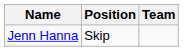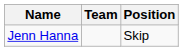 <table class="wikitable">
 <tr>
 <th><strong>Name</strong></th>
+<th><strong>Team</strong></th>
 <th><strong>Position</strong></th>
-<th><strong>Team</strong></th>
 </tr>
 <tr>
 <td><a href='#'>Jenn Hanna</a></td>
+<td></td>
 <td>Skip</td>
-<td></td>
 </tr>
 </table>
